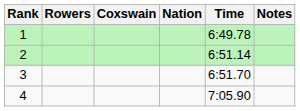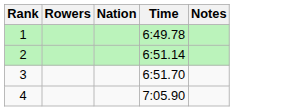 <table class="wikitable sortable" style=text-align:center>
 <tr>
 <th>Rank</th>
 <th>Rowers</th>
-<th>Coxswain</th>
 <th>Nation</th>
 <th>Time</th>
 <th>Notes</th>
 </tr>
 <tr bgcolor=bbf3bb>
 <td>1</td>
-<td align=left></td>
 <td align=left></td>
 <td align=left></td>
 <td>6:49.78</td>
 <td></td>
 </tr>
 <tr bgcolor=bbf3bb>
 <td>2</td>
 <td align=left></td>
 <td align=left></td>
-<td align=left></td>
 <td>6:51.14</td>
 <td></td>
 </tr>
 <tr>
 <td>3</td>
-<td align=left></td>
 <td align=left></td>
 <td align=left></td>
 <td>6:51.70</td>
 <td></td>
 </tr>
 <tr>
 <td>4</td>
 <td align=left></td>
 <td align=left></td>
-<td align=left></td>
 <td>7:05.90</td>
 <td></td>
 </tr>
 </table>
